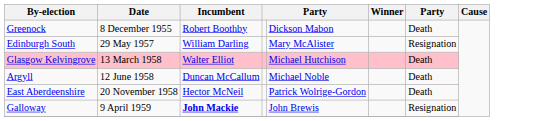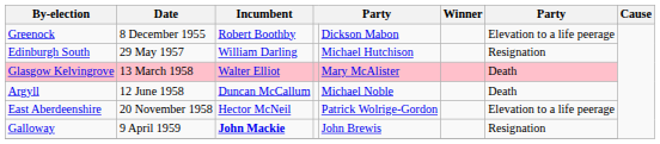 <table class="wikitable">
 <tr>
 <th>By-election</th>
 <th>Date</th>
 <th>Incumbent</th>
 <th colspan=2>Party</th>
 <th>Winner</th>
 <th colspan=2>Party</th>
 <th>Cause</th>
 </tr>
 <tr>
 <td><a href='#'>Greenock</a></td>
 <td>8 December 1955</td>
 <td><a href='#'>Robert Boothby</a></td>
 <td></td>
 <td><a href='#'>Dickson Mabon</a></td>
 <td></td>
-<td>Death</td>
+<td>Elevation to a life peerage</td>
 </tr>
 <tr>
 <td><a href='#'>Edinburgh South</a></td>
 <td>29 May 1957</td>
 <td><a href='#'>William Darling</a></td>
 <td></td>
-<td><a href='#'>Mary McAlister</a></td>
+<td><a href='#'>Michael Hutchison</a></td>
 <td></td>
 <td>Resignation</td>
 </tr>
 <tr bgcolor=pink>
 <td><a href='#'>Glasgow Kelvingrove</a></td>
 <td>13 March 1958</td>
 <td><a href='#'>Walter Elliot</a></td>
 <td></td>
-<td><a href='#'>Michael Hutchison</a></td>
+<td><a href='#'>Mary McAlister</a></td>
 <td></td>
 <td>Death</td>
 </tr>
 <tr>
 <td><a href='#'>Argyll</a></td>
 <td>12 June 1958</td>
 <td><a href='#'>Duncan McCallum</a></td>
 <td></td>
 <td><a href='#'>Michael Noble</a></td>
 <td></td>
 <td>Death</td>
 </tr>
 <tr>
 <td><a href='#'>East Aberdeenshire</a></td>
 <td>20 November 1958</td>
 <td><a href='#'>Hector McNeil</a></td>
 <td></td>
 <td><a href='#'>Patrick Wolrige-Gordon</a></td>
 <td></td>
-<td>Death</td>
+<td>Elevation to a life peerage</td>
 </tr>
 <tr>
 <td><a href='#'>Galloway</a></td>
 <td>9 April 1959</td>
 <td><strong><a href='#'>John Mackie</a></strong></td>
 <td></td>
 <td><a href='#'>John Brewis</a></td>
 <td></td>
 <td>Resignation</td>
 </tr>
 <tr>
 </tr>
 </table>
